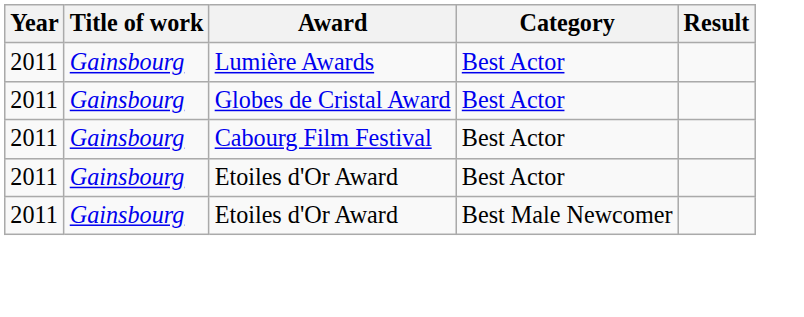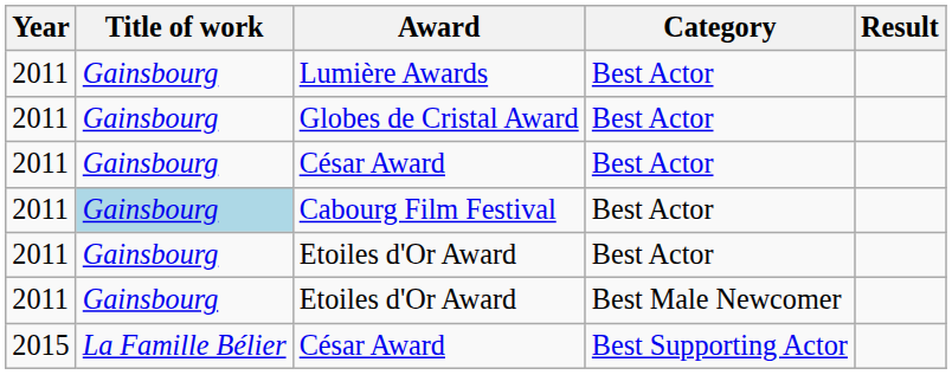 <table class="wikitable sortable">
 <tr>
 <th>Year</th>
 <th>Title of work</th>
 <th>Award</th>
 <th>Category</th>
 <th>Result</th>
 </tr>
 <tr>
 <td>2011</td>
 <td><em><a href='#'>Gainsbourg</a></em></td>
 <td><a href='#'>Lumière Awards</a></td>
 <td><a href='#'>Best Actor</a></td>
 <td></td>
 </tr>
 <tr>
 <td>2011</td>
 <td><em><a href='#'>Gainsbourg</a></em></td>
 <td><a href='#'>Globes de Cristal Award</a></td>
 <td><a href='#'>Best Actor</a></td>
 <td></td>
 </tr>
 <tr>
 <td>2011</td>
 <td><em><a href='#'>Gainsbourg</a></em></td>
+<td><a href='#'>César Award</a></td>
+<td><a href='#'>Best Actor</a></td>
+<td></td>
+</tr>
+<tr>
+<td>2011</td>
+<td style="background: lightblue;"><em><a href='#'>Gainsbourg</a></em></td>
 <td><a href='#'>Cabourg Film Festival</a></td>
 <td>Best Actor</td>
 <td></td>
 </tr>
 <tr>
 <td>2011</td>
 <td><em><a href='#'>Gainsbourg</a></em></td>
 <td>Etoiles d'Or Award</td>
 <td>Best Actor</td>
 <td></td>
 </tr>
 <tr>
 <td>2011</td>
 <td><em><a href='#'>Gainsbourg</a></em></td>
 <td>Etoiles d'Or Award</td>
 <td>Best Male Newcomer</td>
 <td></td>
 </tr>
+<tr>
+<td>2015</td>
+<td><em><a href='#'>La Famille Bélier</a></em></td>
+<td><a href='#'>César Award</a></td>
+<td><a href='#'>Best Supporting Actor</a></td>
+<td></td>
+</tr>
 </table>
